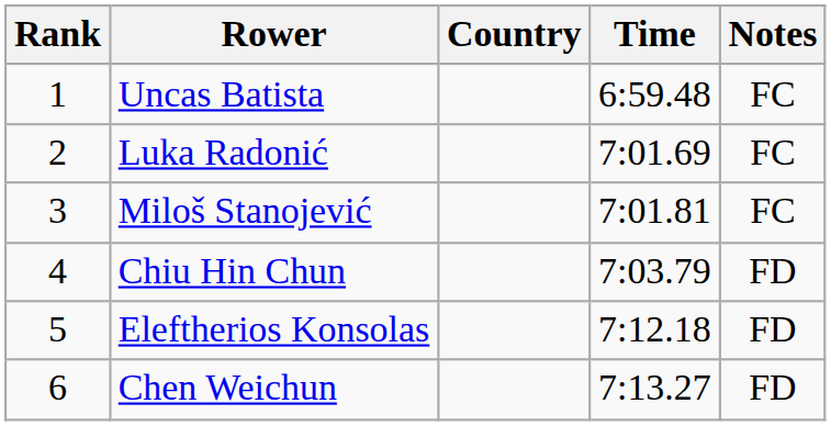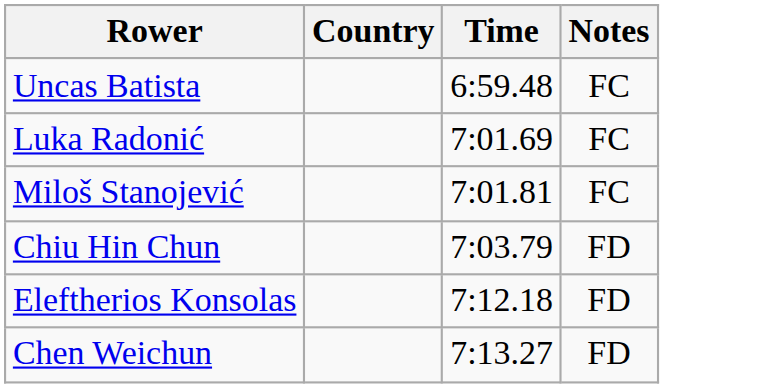 <table class="wikitable" style="text-align:center">
 <tr>
-<th>Rank</th>
 <th>Rower</th>
 <th>Country</th>
 <th>Time</th>
 <th>Notes</th>
 </tr>
 <tr>
-<td>1</td>
 <td align="left"><a href='#'>Uncas Batista</a></td>
 <td align="left"></td>
 <td>6:59.48</td>
 <td>FC</td>
 </tr>
 <tr>
-<td>2</td>
 <td align="left"><a href='#'>Luka Radonić</a></td>
 <td align="left"></td>
 <td>7:01.69</td>
 <td>FC</td>
 </tr>
 <tr>
-<td>3</td>
 <td align="left"><a href='#'>Miloš Stanojević</a></td>
 <td align="left"></td>
 <td>7:01.81</td>
 <td>FC</td>
 </tr>
 <tr>
-<td>4</td>
 <td align="left"><a href='#'>Chiu Hin Chun</a></td>
 <td align="left"></td>
 <td>7:03.79</td>
 <td>FD</td>
 </tr>
 <tr>
-<td>5</td>
 <td align="left"><a href='#'>Eleftherios Konsolas</a></td>
 <td align="left"></td>
 <td>7:12.18</td>
 <td>FD</td>
 </tr>
 <tr>
-<td>6</td>
 <td align="left"><a href='#'>Chen Weichun</a></td>
 <td align="left"></td>
 <td>7:13.27</td>
 <td>FD</td>
 </tr>
 </table>
